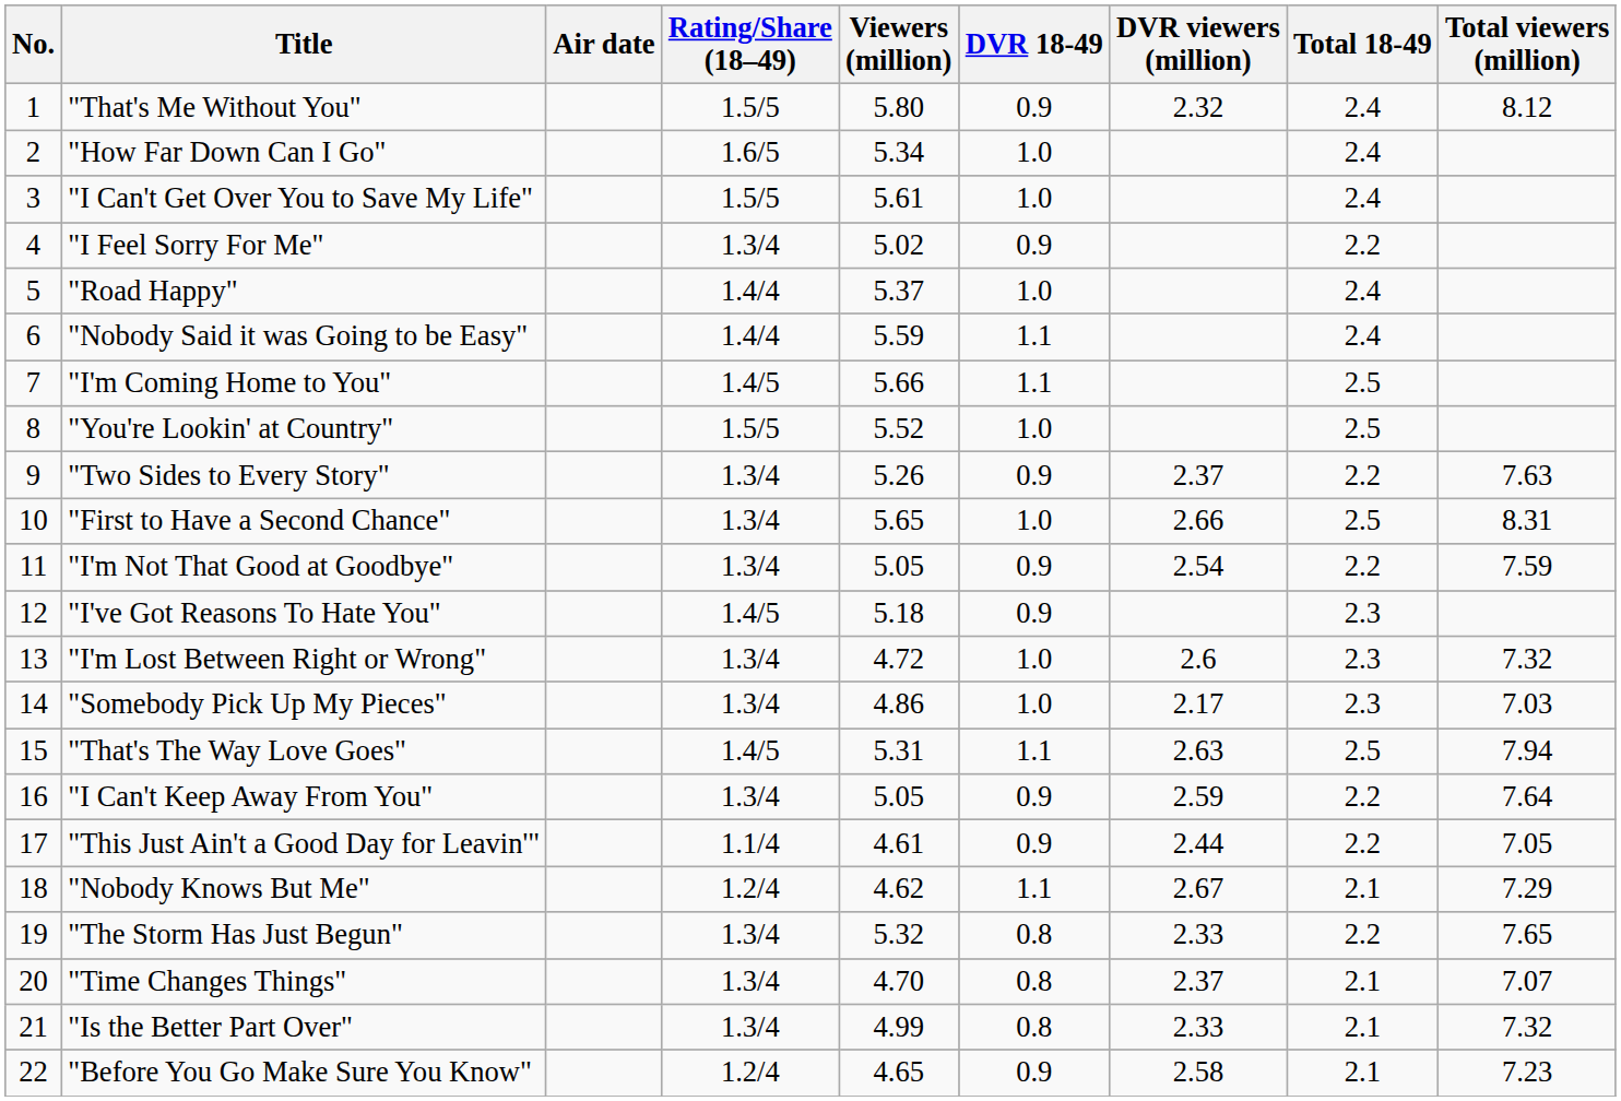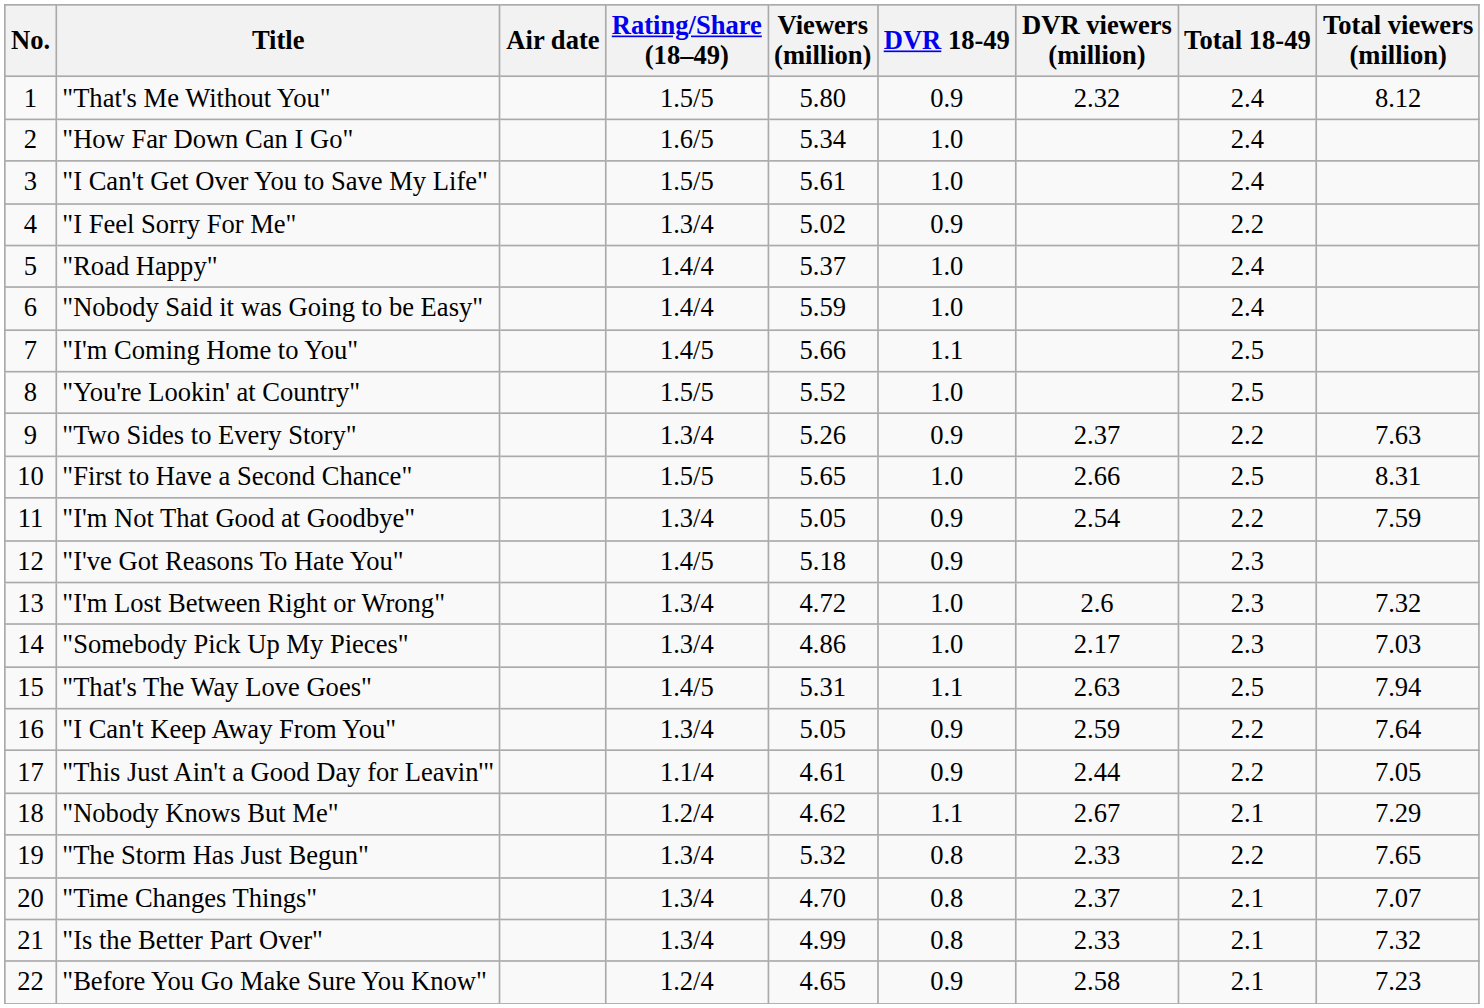 <table class="wikitable">
 <tr>
 <th>No.</th>
 <th>Title</th>
 <th>Air date</th>
 <th><a href='#'>Rating/Share</a><br>(18–49)</th>
 <th>Viewers<br>(million)</th>
 <th><a href='#'>DVR</a> 18-49</th>
 <th>DVR viewers<br>(million)</th>
 <th>Total 18-49</th>
 <th>Total viewers<br>(million)</th>
 </tr>
 <tr>
 <td style="text-align:center">1</td>
 <td>"That's Me Without You"</td>
 <td></td>
 <td style="text-align:center">1.5/5</td>
 <td style="text-align:center">5.80</td>
 <td style="text-align:center">0.9</td>
 <td style="text-align:center">2.32</td>
 <td style="text-align:center">2.4</td>
 <td style="text-align:center">8.12</td>
 </tr>
 <tr>
 <td style="text-align:center">2</td>
 <td>"How Far Down Can I Go"</td>
 <td></td>
 <td style="text-align:center">1.6/5</td>
 <td style="text-align:center">5.34</td>
 <td style="text-align:center;">1.0</td>
 <td></td>
 <td style="text-align:center;">2.4</td>
 <td></td>
 </tr>
 <tr>
 <td style="text-align:center">3</td>
 <td>"I Can't Get Over You to Save My Life"</td>
 <td></td>
 <td style="text-align:center">1.5/5</td>
 <td style="text-align:center">5.61</td>
 <td style="text-align:center;">1.0</td>
 <td></td>
 <td style="text-align:center;">2.4</td>
 <td></td>
 </tr>
 <tr>
 <td style="text-align:center">4</td>
 <td>"I Feel Sorry For Me"</td>
 <td></td>
 <td style="text-align:center">1.3/4</td>
 <td style="text-align:center">5.02</td>
 <td style="text-align:center">0.9</td>
 <td></td>
 <td style="text-align:center">2.2</td>
 <td></td>
 </tr>
 <tr>
 <td style="text-align:center">5</td>
 <td>"Road Happy"</td>
 <td></td>
 <td style="text-align:center;">1.4/4</td>
 <td style="text-align:center;">5.37</td>
 <td style="text-align:center;">1.0</td>
 <td></td>
 <td style="text-align:center;">2.4</td>
 <td></td>
 </tr>
 <tr>
 <td style="text-align:center">6</td>
 <td>"Nobody Said it was Going to be Easy"</td>
 <td></td>
 <td style="text-align:center;">1.4/4</td>
 <td style="text-align:center;">5.59</td>
-<td style="text-align:center;">1.1</td>
+<td style="text-align:center;">1.0</td>
 <td></td>
 <td style="text-align:center;">2.4</td>
 <td></td>
 </tr>
 <tr>
 <td style="text-align:center">7</td>
 <td>"I'm Coming Home to You"</td>
 <td></td>
 <td style="text-align:center;">1.4/5</td>
 <td style="text-align:center;">5.66</td>
 <td style="text-align:center;">1.1</td>
 <td></td>
 <td style="text-align:center;">2.5</td>
 <td></td>
 </tr>
 <tr>
 <td style="text-align:center">8</td>
 <td>"You're Lookin' at Country"</td>
 <td></td>
 <td style="text-align:center;">1.5/5</td>
 <td style="text-align:center;">5.52</td>
 <td style="text-align:center;">1.0</td>
 <td></td>
 <td style="text-align:center;">2.5</td>
 <td></td>
 </tr>
 <tr>
 <td style="text-align:center">9</td>
 <td>"Two Sides to Every Story"</td>
 <td></td>
 <td style="text-align:center;">1.3/4</td>
 <td style="text-align:center;">5.26</td>
 <td style="text-align:center;">0.9</td>
 <td style="text-align:center;">2.37</td>
 <td style="text-align:center;">2.2</td>
 <td style="text-align:center;">7.63</td>
 </tr>
 <tr>
 <td style="text-align:center">10</td>
 <td>"First to Have a Second Chance"</td>
 <td></td>
-<td style="text-align:center;">1.3/4</td>
+<td style="text-align:center;">1.5/5</td>
 <td style="text-align:center;">5.65</td>
 <td style="text-align:center;">1.0</td>
 <td style="text-align:center;">2.66</td>
 <td style="text-align:center;">2.5</td>
 <td style="text-align:center;">8.31</td>
 </tr>
 <tr>
 <td style="text-align:center">11</td>
 <td>"I'm Not That Good at Goodbye"</td>
 <td></td>
 <td style="text-align:center;">1.3/4</td>
 <td style="text-align:center;">5.05</td>
 <td style="text-align:center;">0.9</td>
 <td style="text-align:center;">2.54</td>
 <td style="text-align:center;">2.2</td>
 <td style="text-align:center;">7.59</td>
 </tr>
 <tr>
 <td style="text-align:center">12</td>
 <td>"I've Got Reasons To Hate You"</td>
 <td></td>
 <td style="text-align:center;">1.4/5</td>
 <td style="text-align:center;">5.18</td>
 <td style="text-align:center;">0.9</td>
 <td></td>
 <td style="text-align:center;">2.3</td>
 <td></td>
 </tr>
 <tr>
 <td style="text-align:center">13</td>
 <td>"I'm Lost Between Right or Wrong"</td>
 <td></td>
 <td style="text-align:center;">1.3/4</td>
 <td style="text-align:center;">4.72</td>
 <td style="text-align:center;">1.0</td>
 <td style="text-align:center;">2.6</td>
 <td style="text-align:center;">2.3</td>
 <td style="text-align:center;">7.32</td>
 </tr>
 <tr>
 <td style="text-align:center">14</td>
 <td>"Somebody Pick Up My Pieces"</td>
 <td></td>
 <td style="text-align:center;">1.3/4</td>
 <td style="text-align:center;">4.86</td>
 <td style="text-align:center;">1.0</td>
 <td style="text-align:center;">2.17</td>
 <td style="text-align:center;">2.3</td>
 <td style="text-align:center;">7.03</td>
 </tr>
 <tr>
 <td style="text-align:center">15</td>
 <td>"That's The Way Love Goes"</td>
 <td></td>
 <td style="text-align:center;">1.4/5</td>
 <td style="text-align:center;">5.31</td>
 <td style="text-align:center;">1.1</td>
 <td style="text-align:center;">2.63</td>
 <td style="text-align:center;">2.5</td>
 <td style="text-align:center;">7.94</td>
 </tr>
 <tr>
 <td style="text-align:center">16</td>
 <td>"I Can't Keep Away From You"</td>
 <td></td>
 <td style="text-align:center;">1.3/4</td>
 <td style="text-align:center;">5.05</td>
 <td style="text-align:center;">0.9</td>
 <td style="text-align:center;">2.59</td>
 <td style="text-align:center;">2.2</td>
 <td style="text-align:center;">7.64</td>
 </tr>
 <tr>
 <td style="text-align:center">17</td>
 <td>"This Just Ain't a Good Day for Leavin'"</td>
 <td></td>
 <td style="text-align:center;">1.1/4</td>
 <td style="text-align:center;">4.61</td>
 <td style="text-align:center;">0.9</td>
 <td style="text-align:center;">2.44</td>
 <td style="text-align:center;">2.2</td>
 <td style="text-align:center;">7.05</td>
 </tr>
 <tr>
 <td style="text-align:center">18</td>
 <td>"Nobody Knows But Me"</td>
 <td></td>
 <td style="text-align:center;">1.2/4</td>
 <td style="text-align:center;">4.62</td>
 <td style="text-align:center;">1.1</td>
 <td style="text-align:center;">2.67</td>
 <td style="text-align:center;">2.1</td>
 <td style="text-align:center;">7.29</td>
 </tr>
 <tr>
 <td style="text-align:center">19</td>
 <td>"The Storm Has Just Begun"</td>
 <td></td>
 <td style="text-align:center;">1.3/4</td>
 <td style="text-align:center;">5.32</td>
 <td style="text-align:center;">0.8</td>
 <td style="text-align:center;">2.33</td>
 <td style="text-align:center;">2.2</td>
 <td style="text-align:center;">7.65</td>
 </tr>
 <tr>
 <td style="text-align:center">20</td>
 <td>"Time Changes Things"</td>
 <td></td>
 <td style="text-align:center;">1.3/4</td>
 <td style="text-align:center;">4.70</td>
 <td style="text-align:center;">0.8</td>
 <td style="text-align:center;">2.37</td>
 <td style="text-align:center;">2.1</td>
 <td style="text-align:center;">7.07</td>
 </tr>
 <tr>
 <td style="text-align:center">21</td>
 <td>"Is the Better Part Over"</td>
 <td></td>
 <td style="text-align:center;">1.3/4</td>
 <td style="text-align:center;">4.99</td>
 <td style="text-align:center;">0.8</td>
 <td style="text-align:center;">2.33</td>
 <td style="text-align:center;">2.1</td>
 <td style="text-align:center;">7.32</td>
 </tr>
 <tr>
 <td style="text-align:center">22</td>
 <td>"Before You Go Make Sure You Know"</td>
 <td></td>
 <td style="text-align:center;">1.2/4</td>
 <td style="text-align:center;">4.65</td>
 <td style="text-align:center;">0.9</td>
 <td style="text-align:center;">2.58</td>
 <td style="text-align:center;">2.1</td>
 <td style="text-align:center;">7.23</td>
 </tr>
 <tr>
 </tr>
 </table>
